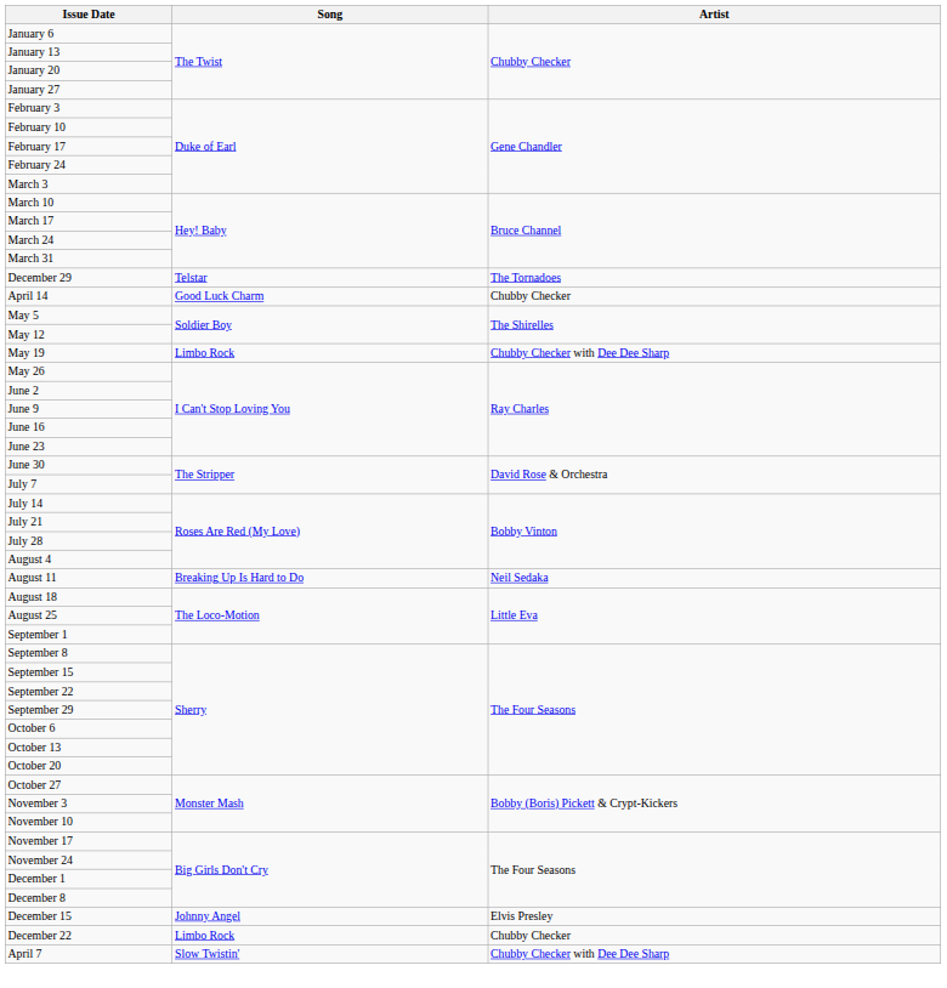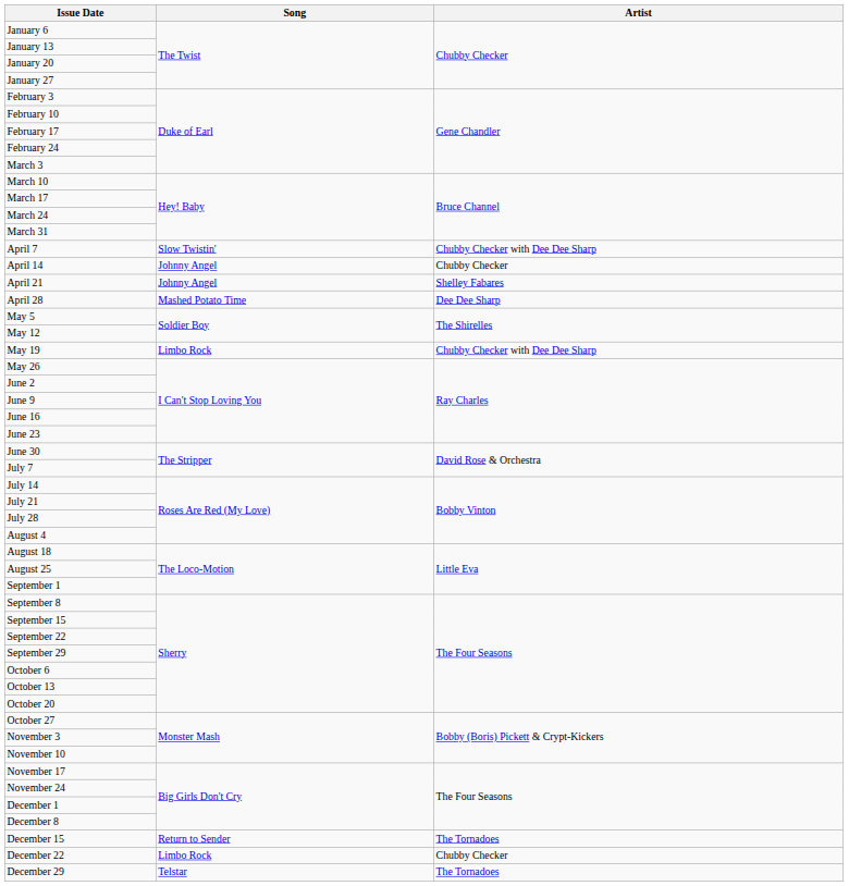 <table class="wikitable" width=100%>
 <tr>
 <th>Issue Date</th>
 <th>Song</th>
 <th>Artist</th>
 </tr>
 <tr>
 <td>January 6</td>
 <td rowspan="4"><a href='#'>The Twist</a></td>
 <td rowspan="4"><a href='#'>Chubby Checker</a></td>
 </tr>
 <tr>
 <td>January 13</td>
 </tr>
 <tr>
 <td>January 20</td>
 </tr>
 <tr>
 <td>January 27</td>
 </tr>
 <tr>
 <td>February 3</td>
 <td rowspan="5"><a href='#'>Duke of Earl</a></td>
 <td rowspan="5"><a href='#'>Gene Chandler</a></td>
 </tr>
 <tr>
 <td>February 10</td>
 </tr>
 <tr>
 <td>February 17</td>
 </tr>
 <tr>
 <td>February 24</td>
 </tr>
 <tr>
 <td>March 3</td>
 </tr>
 <tr>
 <td>March 10</td>
 <td rowspan="4"><a href='#'>Hey! Baby</a></td>
 <td rowspan="4"><a href='#'>Bruce Channel</a></td>
 </tr>
 <tr>
 <td>March 17</td>
 </tr>
 <tr>
 <td>March 24</td>
 </tr>
 <tr>
 <td>March 31</td>
 </tr>
 <tr>
-<td>December 29</td>
-<td><a href='#'>Telstar</a></td>
-<td><a href='#'>The Tornadoes</a></td>
+<td>April 7</td>
+<td><a href='#'>Slow Twistin'</a></td>
+<td><a href='#'>Chubby Checker</a> with <a href='#'>Dee Dee Sharp</a></td>
 </tr>
 <tr>
 <td>April 14</td>
-<td><a href='#'>Good Luck Charm</a></td>
+<td><a href='#'>Johnny Angel</a></td>
 <td>Chubby Checker</td>
+</tr>
+<tr>
+<td>April 21</td>
+<td><a href='#'>Johnny Angel</a></td>
+<td><a href='#'>Shelley Fabares</a></td>
+</tr>
+<tr>
+<td>April 28</td>
+<td><a href='#'>Mashed Potato Time</a></td>
+<td><a href='#'>Dee Dee Sharp</a></td>
 </tr>
 <tr>
 <td>May 5</td>
 <td rowspan="2"><a href='#'>Soldier Boy</a></td>
 <td rowspan="2"><a href='#'>The Shirelles</a></td>
 </tr>
 <tr>
 <td>May 12</td>
 </tr>
 <tr>
 <td>May 19</td>
 <td><a href='#'>Limbo Rock</a></td>
 <td><a href='#'>Chubby Checker</a> with <a href='#'>Dee Dee Sharp</a></td>
 </tr>
 <tr>
 <td>May 26</td>
 <td rowspan="5"><a href='#'>I Can't Stop Loving You</a></td>
 <td rowspan="5"><a href='#'>Ray Charles</a></td>
 </tr>
 <tr>
 <td>June 2</td>
 </tr>
 <tr>
 <td>June 9</td>
 </tr>
 <tr>
 <td>June 16</td>
 </tr>
 <tr>
 <td>June 23</td>
 </tr>
 <tr>
 <td>June 30</td>
 <td rowspan="2"><a href='#'>The Stripper</a></td>
 <td rowspan="2"><a href='#'>David Rose</a> & Orchestra</td>
 </tr>
 <tr>
 <td>July 7</td>
 </tr>
 <tr>
 <td>July 14</td>
 <td rowspan="4"><a href='#'>Roses Are Red (My Love)</a></td>
 <td rowspan="4"><a href='#'>Bobby Vinton</a></td>
 </tr>
 <tr>
 <td>July 21</td>
 </tr>
 <tr>
 <td>July 28</td>
 </tr>
 <tr>
 <td>August 4</td>
-</tr>
-<tr>
-<td>August 11</td>
-<td><a href='#'>Breaking Up Is Hard to Do</a></td>
-<td><a href='#'>Neil Sedaka</a></td>
 </tr>
 <tr>
 <td>August 18</td>
 <td rowspan="3"><a href='#'>The Loco-Motion</a></td>
 <td rowspan="3"><a href='#'>Little Eva</a></td>
 </tr>
 <tr>
 <td>August 25</td>
 </tr>
 <tr>
 <td>September 1</td>
 </tr>
 <tr>
 <td>September 8</td>
 <td rowspan="7"><a href='#'>Sherry</a></td>
 <td rowspan="7"><a href='#'>The Four Seasons</a></td>
 </tr>
 <tr>
 <td>September 15</td>
 </tr>
 <tr>
 <td>September 22</td>
 </tr>
 <tr>
 <td>September 29</td>
 </tr>
 <tr>
 <td>October 6</td>
 </tr>
 <tr>
 <td>October 13</td>
 </tr>
 <tr>
 <td>October 20</td>
 </tr>
 <tr>
 <td>October 27</td>
 <td rowspan="3"><a href='#'>Monster Mash</a></td>
 <td rowspan="3"><a href='#'>Bobby (Boris) Pickett</a> & Crypt-Kickers</td>
 </tr>
 <tr>
 <td>November 3</td>
 </tr>
 <tr>
 <td>November 10</td>
 </tr>
 <tr>
 <td>November 17</td>
 <td rowspan="4"><a href='#'>Big Girls Don't Cry</a></td>
 <td rowspan="4">The Four Seasons</td>
 </tr>
 <tr>
 <td>November 24</td>
 </tr>
 <tr>
 <td>December 1</td>
 </tr>
 <tr>
 <td>December 8</td>
 </tr>
 <tr>
 <td>December 15</td>
-<td><a href='#'>Johnny Angel</a></td>
-<td>Elvis Presley</td>
+<td><a href='#'>Return to Sender</a></td>
+<td><a href='#'>The Tornadoes</a></td>
 </tr>
 <tr>
 <td>December 22</td>
 <td><a href='#'>Limbo Rock</a></td>
 <td>Chubby Checker</td>
 </tr>
 <tr>
-<td>April 7</td>
-<td><a href='#'>Slow Twistin'</a></td>
-<td><a href='#'>Chubby Checker</a> with <a href='#'>Dee Dee Sharp</a></td>
+<td>December 29</td>
+<td><a href='#'>Telstar</a></td>
+<td><a href='#'>The Tornadoes</a></td>
 </tr>
 </table>
